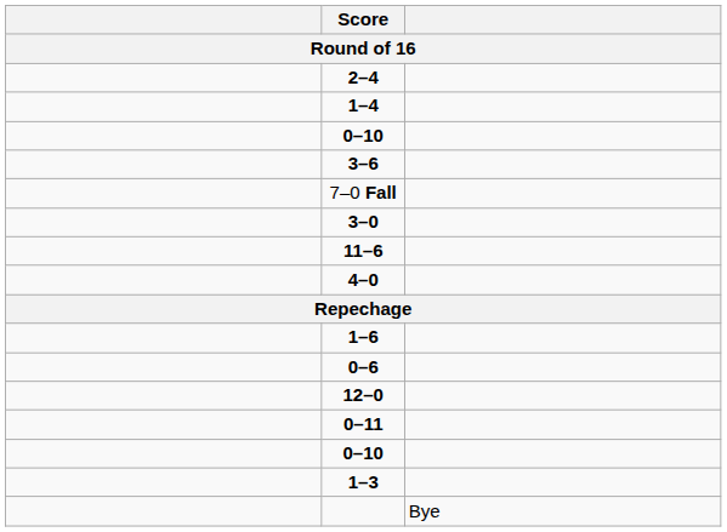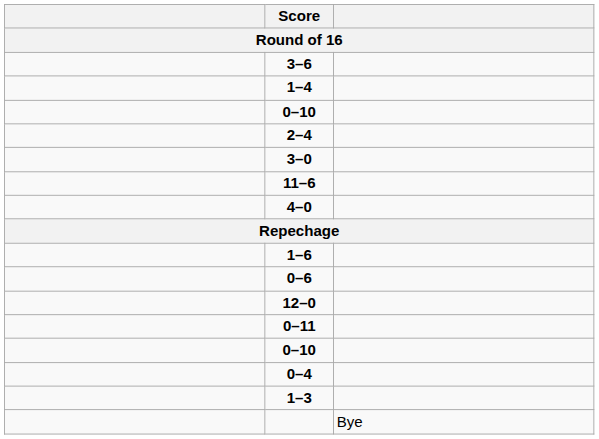 <table class="wikitable" style="text-align: left;">
 <tr>
 <th align="right" width="270"></th>
 <th width="65">Score</th>
 <th align="left" width="270"></th>
 </tr>
 <tr>
 <th colspan="3">Round of 16</th>
 </tr>
 <tr>
 <td></td>
-<td align=center><strong>2–4</strong></td>
+<td align=center><strong>3–6</strong></td>
 <td><strong></strong></td>
 </tr>
 <tr>
 <td></td>
 <td align=center><strong>1–4</strong></td>
 <td><strong></strong></td>
 </tr>
 <tr>
 <td></td>
 <td align=center><strong>0–10</strong></td>
 <td><strong></strong></td>
 </tr>
 <tr>
 <td></td>
-<td align=center><strong>3–6</strong></td>
+<td align=center><strong>2–4</strong></td>
 <td><strong></strong></td>
-</tr>
-<tr>
-<td><strong></strong></td>
-<td align=center>7–0 <strong>Fall</strong></td>
-<td></td>
 </tr>
 <tr>
 <td><strong></strong></td>
 <td align=center><strong>3–0</strong></td>
 <td></td>
 </tr>
 <tr>
 <td><strong></strong></td>
 <td align=center><strong>11–6</strong></td>
 <td></td>
 </tr>
 <tr>
 <td><strong></strong></td>
 <td align=center><strong>4–0</strong></td>
 <td></td>
 </tr>
 <tr>
 <th colspan="3">Repechage</th>
 </tr>
 <tr>
 <td></td>
 <td align=center><strong>1–6</strong></td>
 <td><strong></strong></td>
 </tr>
 <tr>
 <td></td>
 <td align=center><strong>0–6</strong></td>
 <td><strong></strong></td>
 </tr>
 <tr>
 <td><strong></strong></td>
 <td align=center><strong>12–0</strong></td>
 <td></td>
 </tr>
 <tr>
 <td></td>
 <td align=center><strong>0–11</strong></td>
 <td><strong></strong></td>
 </tr>
 <tr>
 <td></td>
 <td align=center><strong>0–10</strong></td>
 <td><strong></strong></td>
 </tr>
 <tr>
 <td></td>
+<td align=center><strong>0–4</strong></td>
+<td><strong></strong></td>
+</tr>
+<tr>
+<td></td>
 <td align=center><strong>1–3</strong></td>
 <td><strong></strong></td>
 </tr>
 <tr>
 <td><strong></strong></td>
 <td></td>
 <td>Bye</td>
 </tr>
 </table>
